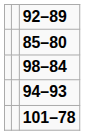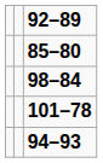 <table class="wikitable">
 <tr>
 <td></td>
 <td></td>
 <td><strong>92–89</strong></td>
 </tr>
 <tr>
 <td></td>
 <td></td>
 <td><strong>85–80</strong></td>
 </tr>
 <tr>
 <td></td>
 <td></td>
 <td><strong>98–84</strong></td>
 </tr>
 <tr>
 <td></td>
 <td></td>
-<td><strong>94–93</strong></td>
+<td><strong>101–78</strong></td>
 </tr>
 <tr>
 <td></td>
 <td></td>
-<td><strong>101–78</strong></td>
+<td><strong>94–93</strong></td>
 </tr>
 </table>
